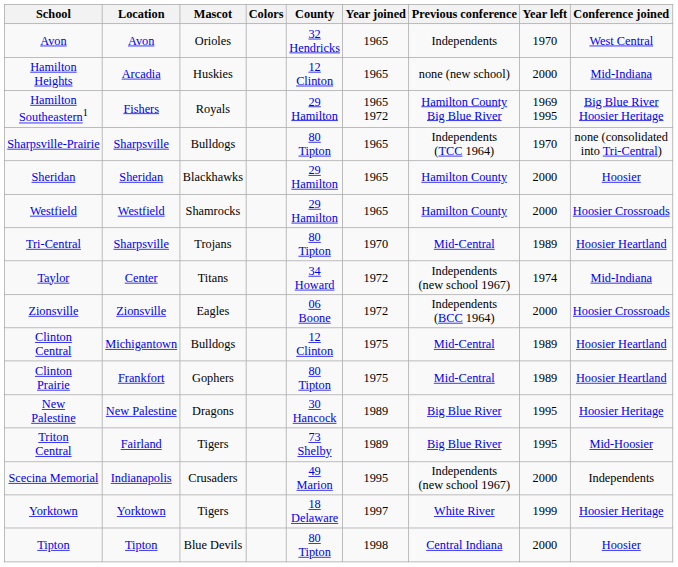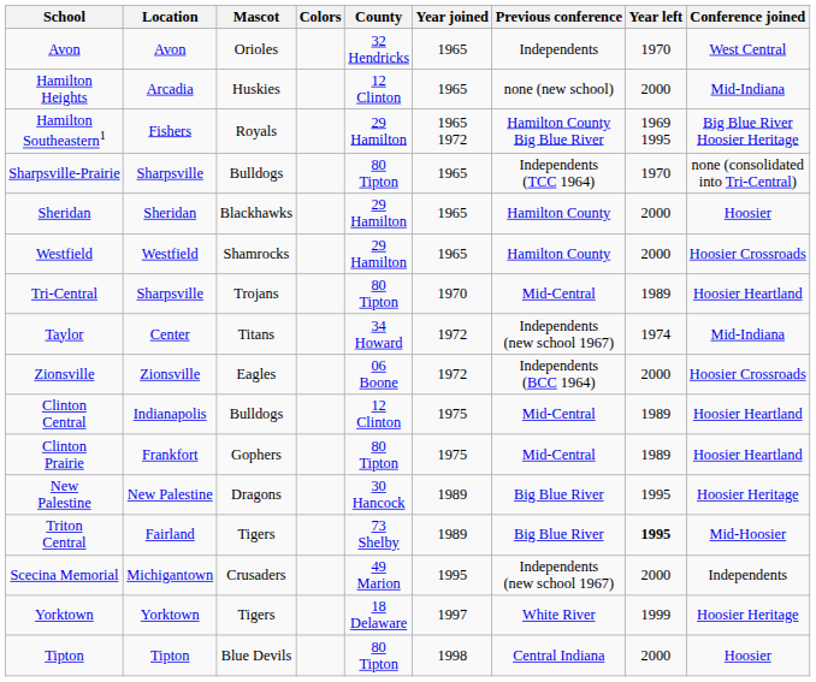 <table class="wikitable" style="text-align:center;">
 <tr>
 <th>School</th>
 <th>Location</th>
 <th>Mascot</th>
 <th>Colors</th>
 <th>County</th>
 <th>Year joined</th>
 <th>Previous conference</th>
 <th>Year left</th>
 <th>Conference joined</th>
 </tr>
 <tr>
 <td><a href='#'>Avon</a></td>
 <td><a href='#'>Avon</a></td>
 <td>Orioles</td>
 <td> </td>
 <td><a href='#'>32 <br> Hendricks</a></td>
 <td>1965</td>
 <td>Independents</td>
 <td>1970</td>
 <td><a href='#'>West Central</a></td>
 </tr>
 <tr>
 <td><a href='#'>Hamilton <br> Heights</a></td>
 <td><a href='#'>Arcadia</a></td>
 <td>Huskies</td>
 <td> </td>
 <td><a href='#'>12 <br> Clinton</a></td>
 <td>1965</td>
 <td>none (new school)</td>
 <td>2000</td>
 <td><a href='#'>Mid-Indiana</a></td>
 </tr>
 <tr>
 <td><a href='#'>Hamilton <br> Southeastern</a><sup>1</sup></td>
 <td><a href='#'>Fishers</a></td>
 <td>Royals</td>
 <td>  </td>
 <td><a href='#'>29 <br> Hamilton</a></td>
 <td>1965 <br> 1972</td>
 <td><a href='#'>Hamilton County</a> <br> <a href='#'>Big Blue River</a></td>
 <td>1969 <br> 1995</td>
 <td><a href='#'>Big Blue River</a> <br> <a href='#'>Hoosier Heritage</a></td>
 </tr>
 <tr>
 <td><a href='#'>Sharpsville-Prairie</a></td>
 <td><a href='#'>Sharpsville</a></td>
 <td>Bulldogs</td>
 <td> </td>
 <td><a href='#'>80 <br> Tipton</a></td>
 <td>1965</td>
 <td>Independents<br>(<a href='#'>TCC</a> 1964)</td>
 <td>1970</td>
 <td>none (consolidated <br> into <a href='#'>Tri-Central</a>)</td>
 </tr>
 <tr>
 <td><a href='#'>Sheridan</a></td>
 <td><a href='#'>Sheridan</a></td>
 <td>Blackhawks</td>
 <td> </td>
 <td><a href='#'>29 <br> Hamilton</a></td>
 <td>1965</td>
 <td><a href='#'>Hamilton County</a></td>
 <td>2000</td>
 <td><a href='#'>Hoosier</a></td>
 </tr>
 <tr>
 <td><a href='#'>Westfield</a></td>
 <td><a href='#'>Westfield</a></td>
 <td>Shamrocks</td>
 <td>  </td>
 <td><a href='#'>29 <br> Hamilton</a></td>
 <td>1965</td>
 <td><a href='#'>Hamilton County</a></td>
 <td>2000</td>
 <td><a href='#'>Hoosier Crossroads</a></td>
 </tr>
 <tr>
 <td><a href='#'>Tri-Central</a></td>
 <td><a href='#'>Sharpsville</a></td>
 <td>Trojans</td>
 <td> </td>
 <td><a href='#'>80 <br> Tipton</a></td>
 <td>1970</td>
 <td><a href='#'>Mid-Central</a></td>
 <td>1989</td>
 <td><a href='#'>Hoosier Heartland</a></td>
 </tr>
 <tr>
 <td><a href='#'>Taylor</a></td>
 <td><a href='#'>Center</a></td>
 <td>Titans</td>
 <td> </td>
 <td><a href='#'>34 <br> Howard</a></td>
 <td>1972</td>
 <td>Independents<br>(new school 1967)</td>
 <td>1974</td>
 <td><a href='#'>Mid-Indiana</a></td>
 </tr>
 <tr>
 <td><a href='#'>Zionsville</a></td>
 <td><a href='#'>Zionsville</a></td>
 <td>Eagles</td>
 <td>  </td>
 <td><a href='#'>06 <br> Boone</a></td>
 <td>1972</td>
 <td>Independents<br>(<a href='#'>BCC</a> 1964)</td>
 <td>2000</td>
 <td><a href='#'>Hoosier Crossroads</a></td>
 </tr>
 <tr>
 <td><a href='#'>Clinton <br> Central</a></td>
-<td><a href='#'>Michigantown</a></td>
+<td><a href='#'>Indianapolis</a></td>
 <td>Bulldogs</td>
 <td> </td>
 <td><a href='#'>12 <br> Clinton</a></td>
 <td>1975</td>
 <td><a href='#'>Mid-Central</a></td>
 <td>1989</td>
 <td><a href='#'>Hoosier Heartland</a></td>
 </tr>
 <tr>
 <td><a href='#'>Clinton <br> Prairie</a></td>
 <td><a href='#'>Frankfort</a></td>
 <td>Gophers</td>
 <td> </td>
 <td><a href='#'>80 <br> Tipton</a></td>
 <td>1975</td>
 <td><a href='#'>Mid-Central</a></td>
 <td>1989</td>
 <td><a href='#'>Hoosier Heartland</a></td>
 </tr>
 <tr>
 <td><a href='#'>New <br> Palestine</a></td>
 <td><a href='#'>New Palestine</a></td>
 <td>Dragons</td>
 <td> </td>
 <td><a href='#'>30 <br> Hancock</a></td>
 <td>1989</td>
 <td><a href='#'>Big Blue River</a></td>
 <td>1995</td>
 <td><a href='#'>Hoosier Heritage</a></td>
 </tr>
 <tr>
 <td><a href='#'>Triton <br> Central</a></td>
 <td><a href='#'>Fairland</a></td>
 <td>Tigers</td>
 <td> </td>
 <td><a href='#'>73 <br> Shelby</a></td>
 <td>1989</td>
 <td><a href='#'>Big Blue River</a></td>
-<td>1995</td>
+<td><strong>1995</strong></td>
 <td><a href='#'>Mid-Hoosier</a></td>
 </tr>
 <tr>
 <td><a href='#'>Scecina Memorial</a></td>
-<td><a href='#'>Indianapolis</a></td>
+<td><a href='#'>Michigantown</a></td>
 <td>Crusaders</td>
 <td>  </td>
 <td><a href='#'>49 <br> Marion</a></td>
 <td>1995</td>
 <td>Independents<br>(new school 1967)</td>
 <td>2000</td>
 <td>Independents</td>
 </tr>
 <tr>
 <td><a href='#'>Yorktown</a></td>
 <td><a href='#'>Yorktown</a></td>
 <td>Tigers</td>
 <td>  </td>
 <td><a href='#'>18 <br> Delaware</a></td>
 <td>1997</td>
 <td><a href='#'>White River</a></td>
 <td>1999</td>
 <td><a href='#'>Hoosier Heritage</a></td>
 </tr>
 <tr>
 <td><a href='#'>Tipton</a></td>
 <td><a href='#'>Tipton</a></td>
 <td>Blue Devils</td>
 <td> </td>
 <td><a href='#'>80 <br> Tipton</a></td>
 <td>1998</td>
 <td><a href='#'>Central Indiana</a></td>
 <td>2000</td>
 <td><a href='#'>Hoosier</a></td>
 </tr>
 </table>
